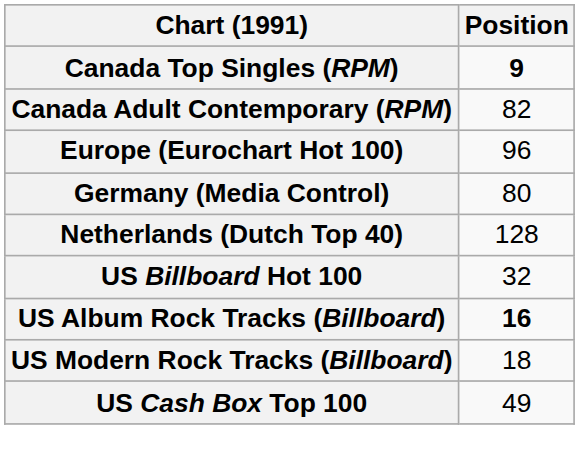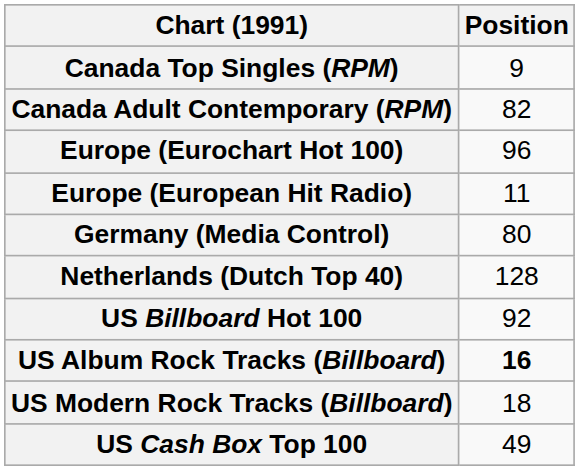 <table class="wikitable sortable plainrowheaders" style="text-align:center">
 <tr>
 <th>Chart (1991)</th>
 <th>Position</th>
 </tr>
 <tr>
 <th scope="row">Canada Top Singles (<em>RPM</em>)</th>
-<td><strong>9</strong></td>
+<td>9</td>
 </tr>
 <tr>
 <th scope="row">Canada Adult Contemporary (<em>RPM</em>)</th>
 <td>82</td>
 </tr>
 <tr>
 <th scope="row">Europe (Eurochart Hot 100)</th>
 <td>96</td>
+</tr>
+<tr>
+<th scope="row">Europe (European Hit Radio)</th>
+<td>11</td>
 </tr>
 <tr>
 <th scope="row">Germany (Media Control)</th>
 <td>80</td>
 </tr>
 <tr>
 <th scope="row">Netherlands (Dutch Top 40)</th>
 <td>128</td>
 </tr>
 <tr>
 <th scope="row">US <em>Billboard</em> Hot 100</th>
-<td>32</td>
+<td>92</td>
 </tr>
 <tr>
 <th scope="row">US Album Rock Tracks (<em>Billboard</em>)</th>
 <td><strong>16</strong></td>
 </tr>
 <tr>
 <th scope="row">US Modern Rock Tracks (<em>Billboard</em>)</th>
 <td>18</td>
 </tr>
 <tr>
 <th scope="row">US <em>Cash Box</em> Top 100</th>
 <td>49</td>
 </tr>
 </table>
